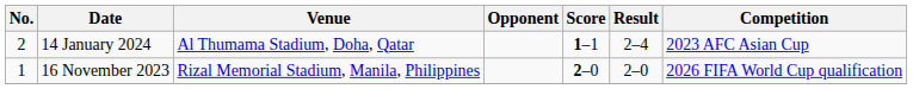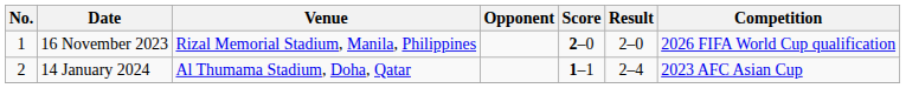 <table class="wikitable">
 <tr>
 <th>No.</th>
 <th>Date</th>
 <th>Venue</th>
 <th>Opponent</th>
 <th>Score</th>
 <th>Result</th>
 <th>Competition</th>
 </tr>
 <tr>
+<td align=center>1</td>
+<td>16 November 2023</td>
+<td><a href='#'>Rizal Memorial Stadium</a>, <a href='#'>Manila</a>, <a href='#'>Philippines</a></td>
+<td></td>
+<td align=center><strong>2</strong>–0</td>
+<td align=center>2–0</td>
+<td><a href='#'>2026 FIFA World Cup qualification</a></td>
+</tr>
+<tr>
 <td align=center>2</td>
 <td>14 January 2024</td>
 <td><a href='#'>Al Thumama Stadium</a>, <a href='#'>Doha</a>, <a href='#'>Qatar</a></td>
 <td></td>
 <td align=center><strong>1</strong>–1</td>
 <td align=center>2–4</td>
 <td><a href='#'>2023 AFC Asian Cup</a></td>
 </tr>
 <tr>
-<td align=center>1</td>
-<td>16 November 2023</td>
-<td><a href='#'>Rizal Memorial Stadium</a>, <a href='#'>Manila</a>, <a href='#'>Philippines</a></td>
-<td></td>
-<td align=center><strong>2</strong>–0</td>
-<td align=center>2–0</td>
-<td><a href='#'>2026 FIFA World Cup qualification</a></td>
-</tr>
-<tr>
 </tr>
 </table>
